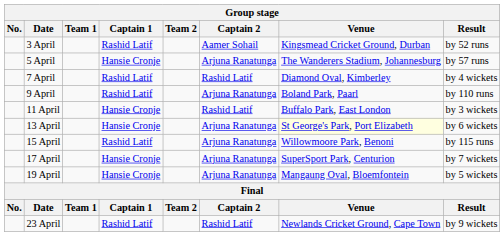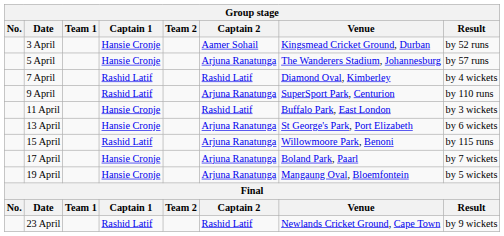 <table class="wikitable">
 <tr>
 <th colspan="9">Group stage</th>
 </tr>
 <tr>
 <th>No.</th>
 <th>Date</th>
 <th>Team 1</th>
 <th>Captain 1</th>
 <th>Team 2</th>
 <th>Captain 2</th>
 <th>Venue</th>
 <th>Result</th>
 </tr>
 <tr>
 <td></td>
 <td>3 April</td>
 <td></td>
-<td><a href='#'>Rashid Latif</a></td>
+<td><a href='#'>Hansie Cronje</a></td>
 <td></td>
 <td><a href='#'>Aamer Sohail</a></td>
 <td><a href='#'>Kingsmead Cricket Ground</a>, <a href='#'>Durban</a></td>
 <td> by 52 runs</td>
 </tr>
 <tr>
 <td></td>
 <td>5 April</td>
 <td></td>
 <td><a href='#'>Hansie Cronje</a></td>
 <td></td>
 <td><a href='#'>Arjuna Ranatunga</a></td>
 <td><a href='#'>The Wanderers Stadium</a>, <a href='#'>Johannesburg</a></td>
 <td> by 57 runs</td>
 </tr>
 <tr>
 <td></td>
 <td>7 April</td>
 <td></td>
 <td><a href='#'>Rashid Latif</a></td>
 <td></td>
 <td><a href='#'>Rashid Latif</a></td>
 <td><a href='#'>Diamond Oval</a>, <a href='#'>Kimberley</a></td>
 <td> by 4 wickets</td>
 </tr>
 <tr>
 <td></td>
 <td>9 April</td>
 <td></td>
 <td><a href='#'>Rashid Latif</a></td>
 <td></td>
 <td><a href='#'>Arjuna Ranatunga</a></td>
-<td><a href='#'>Boland Park</a>, <a href='#'>Paarl</a></td>
+<td><a href='#'>SuperSport Park</a>, <a href='#'>Centurion</a></td>
 <td> by 110 runs</td>
 </tr>
 <tr>
 <td></td>
 <td>11 April</td>
 <td></td>
 <td><a href='#'>Hansie Cronje</a></td>
 <td></td>
 <td><a href='#'>Rashid Latif</a></td>
 <td><a href='#'>Buffalo Park</a>, <a href='#'>East London</a></td>
 <td> by 3 wickets</td>
 </tr>
 <tr>
 <td></td>
 <td>13 April</td>
 <td></td>
 <td><a href='#'>Hansie Cronje</a></td>
 <td></td>
 <td><a href='#'>Arjuna Ranatunga</a></td>
-<td style="background: lightyellow;"><a href='#'>St George's Park</a>, <a href='#'>Port Elizabeth</a></td>
+<td><a href='#'>St George's Park</a>, <a href='#'>Port Elizabeth</a></td>
 <td> by 6 wickets</td>
 </tr>
 <tr>
 <td></td>
 <td>15 April</td>
 <td></td>
 <td><a href='#'>Rashid Latif</a></td>
 <td></td>
 <td><a href='#'>Arjuna Ranatunga</a></td>
 <td><a href='#'>Willowmoore Park</a>, <a href='#'>Benoni</a></td>
 <td> by 115 runs</td>
 </tr>
 <tr>
 <td></td>
 <td>17 April</td>
 <td></td>
 <td><a href='#'>Hansie Cronje</a></td>
 <td></td>
 <td><a href='#'>Arjuna Ranatunga</a></td>
-<td><a href='#'>SuperSport Park</a>, <a href='#'>Centurion</a></td>
+<td><a href='#'>Boland Park</a>, <a href='#'>Paarl</a></td>
 <td> by 7 wickets</td>
 </tr>
 <tr>
 <td></td>
 <td>19 April</td>
 <td></td>
 <td><a href='#'>Hansie Cronje</a></td>
 <td></td>
 <td><a href='#'>Arjuna Ranatunga</a></td>
 <td><a href='#'>Mangaung Oval</a>, <a href='#'>Bloemfontein</a></td>
 <td> by 5 wickets</td>
 </tr>
 <tr>
 <th colspan="9">Final</th>
 </tr>
 <tr>
 <th>No.</th>
 <th>Date</th>
 <th>Team 1</th>
 <th>Captain 1</th>
 <th>Team 2</th>
 <th>Captain 2</th>
 <th>Venue</th>
 <th>Result</th>
 </tr>
 <tr>
 <td></td>
 <td>23 April</td>
 <td></td>
 <td><a href='#'>Rashid Latif</a></td>
 <td></td>
 <td><a href='#'>Rashid Latif</a></td>
 <td><a href='#'>Newlands Cricket Ground</a>, <a href='#'>Cape Town</a></td>
 <td> by 9 wickets</td>
 </tr>
 </table>
